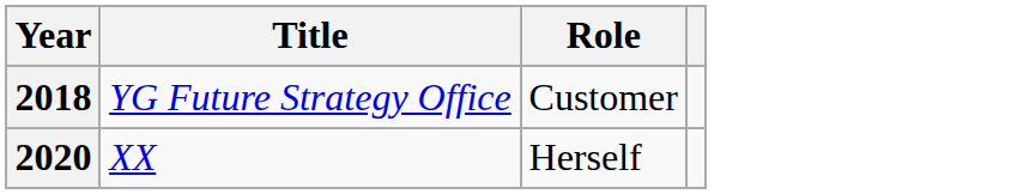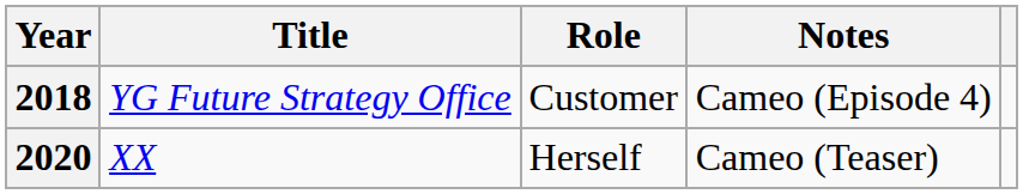 <table class="wikitable plainrowheaders sortable">
 <tr>
 <th scope="col">Year</th>
 <th scope="col">Title</th>
 <th scope="col">Role</th>
+<th scope="col">Notes</th>
 <th scope="col" class="unsortable"></th>
 </tr>
 <tr>
 <th scope="row">2018</th>
 <td><em><a href='#'>YG Future Strategy Office</a></em></td>
 <td>Customer</td>
+<td>Cameo (Episode 4)</td>
 <td style="text-align:center"></td>
 </tr>
 <tr>
 <th scope="row">2020</th>
 <td><em><a href='#'>XX</a></em></td>
 <td>Herself</td>
+<td>Cameo (Teaser)</td>
 <td style="text-align:center"></td>
 </tr>
 </table>
